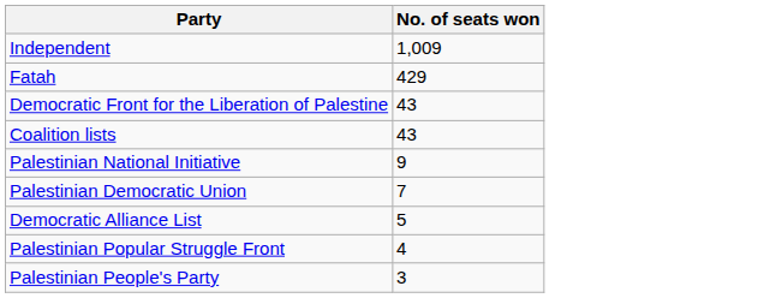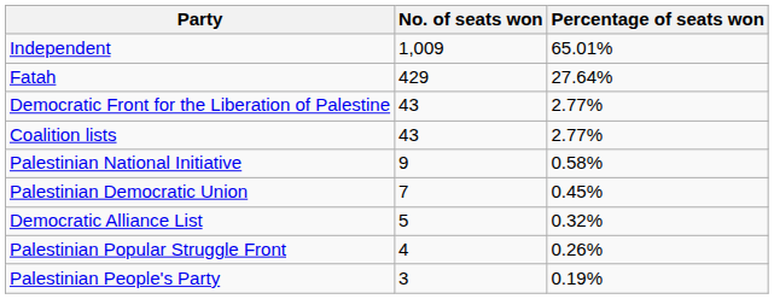 <table class="wikitable" style="text-align:left;">
 <tr>
 <th scope="col">Party</th>
 <th scope="col">No. of seats won</th>
+<th scope="col">Percentage of seats won</th>
 </tr>
 <tr>
 <td><a href='#'>Independent</a></td>
 <td>1,009</td>
+<td>65.01%</td>
 </tr>
 <tr>
 <td><a href='#'>Fatah</a></td>
 <td>429</td>
+<td>27.64%</td>
 </tr>
 <tr>
 <td><a href='#'>Democratic Front for the Liberation of Palestine</a></td>
 <td>43</td>
+<td>2.77%</td>
 </tr>
 <tr>
 <td><a href='#'>Coalition lists</a></td>
 <td>43</td>
+<td>2.77%</td>
 </tr>
 <tr>
 <td><a href='#'>Palestinian National Initiative</a></td>
 <td>9</td>
+<td>0.58%</td>
 </tr>
 <tr>
 <td><a href='#'>Palestinian Democratic Union</a></td>
 <td>7</td>
+<td>0.45%</td>
 </tr>
 <tr>
 <td><a href='#'>Democratic Alliance List</a></td>
 <td>5</td>
+<td>0.32%</td>
 </tr>
 <tr>
 <td><a href='#'>Palestinian Popular Struggle Front</a></td>
 <td>4</td>
+<td>0.26%</td>
 </tr>
 <tr>
 <td><a href='#'>Palestinian People's Party</a></td>
 <td>3</td>
+<td>0.19%</td>
 </tr>
 </table>
